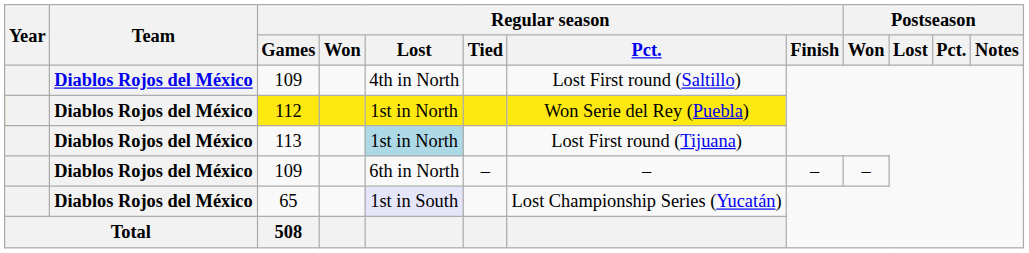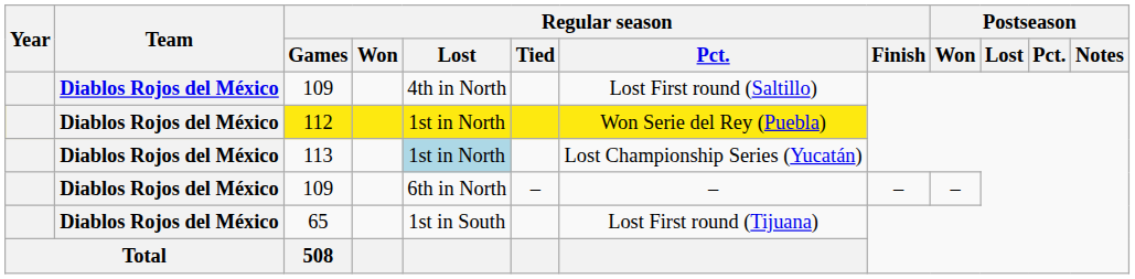 <table class="wikitable" style="font-size: 95%; text-align:center;">
 <tr>
 <th rowspan="2">Year</th>
 <th rowspan="2">Team</th>
 <th colspan="6">Regular season</th>
 <th colspan="4">Postseason</th>
 </tr>
 <tr>
 <th scope=col>Games</th>
 <th scope=col>Won</th>
 <th scope=col>Lost</th>
 <th scope=col>Tied</th>
 <th scope=col><a href='#'>Pct.</a></th>
 <th scope=col>Finish</th>
 <th scope=col>Won</th>
 <th scope=col>Lost</th>
 <th scope=col>Pct.</th>
 <th scope=col>Notes</th>
 </tr>
 <tr>
 <th></th>
 <th><a href='#'>Diablos Rojos del México</a></th>
 <td>109</td>
 <td></td>
 <td>4th in North</td>
 <td></td>
 <td>Lost First round (<a href='#'>Saltillo</a>)</td>
 </tr>
 <tr style="background:#FDE910;">
 <th></th>
 <th>Diablos Rojos del México</th>
 <td>112</td>
 <td></td>
 <td>1st in North</td>
 <td></td>
 <td>Won Serie del Rey (<a href='#'>Puebla</a>)</td>
 </tr>
 <tr>
 <th></th>
 <th>Diablos Rojos del México</th>
 <td>113</td>
 <td></td>
 <td style="background: lightblue;">1st in North</td>
 <td></td>
-<td>Lost First round (<a href='#'>Tijuana</a>)</td>
+<td>Lost Championship Series (<a href='#'>Yucatán</a>)</td>
 </tr>
 <tr>
 <th></th>
 <th>Diablos Rojos del México</th>
 <td>109</td>
 <td></td>
 <td>6th in North</td>
 <td>–</td>
 <td>–</td>
 <td>–</td>
 <td>–</td>
 </tr>
 <tr>
 <th></th>
 <th>Diablos Rojos del México</th>
 <td>65</td>
 <td></td>
-<td style="background: lavender;">1st in South</td>
+<td>1st in South</td>
 <td></td>
-<td>Lost Championship Series (<a href='#'>Yucatán</a>)</td>
+<td>Lost First round (<a href='#'>Tijuana</a>)</td>
 </tr>
 <tr>
 <th colspan="2">Total</th>
 <th>508</th>
 <th></th>
 <th></th>
 <th></th>
 <th></th>
 </tr>
 </table>
